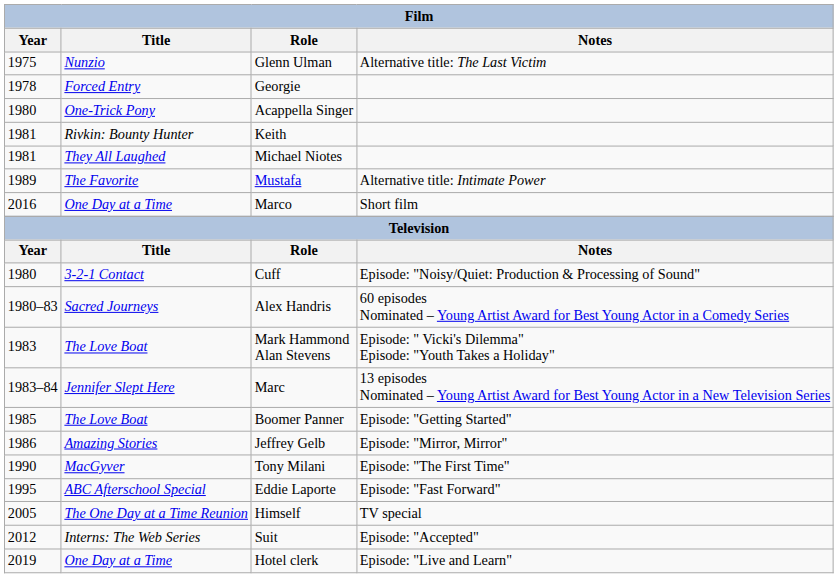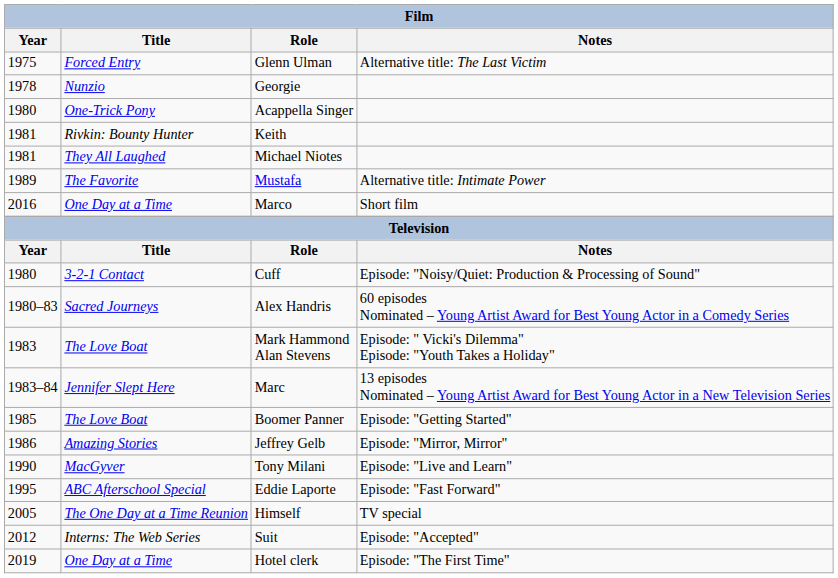 <table class="wikitable" style="font-size: 90%;">
 <tr>
 <th colspan="4" style="background: LightSteelBlue;">Film</th>
 </tr>
 <tr>
 <th>Year</th>
 <th>Title</th>
 <th>Role</th>
 <th>Notes</th>
 </tr>
 <tr>
 <td>1975</td>
-<td><em><a href='#'>Nunzio</a></em></td>
+<td><em><a href='#'>Forced Entry</a></em></td>
 <td>Glenn Ulman</td>
 <td>Alternative title: <em>The Last Victim</em></td>
 </tr>
 <tr>
 <td>1978</td>
-<td><em><a href='#'>Forced Entry</a></em></td>
+<td><em><a href='#'>Nunzio</a></em></td>
 <td>Georgie</td>
 <td></td>
 </tr>
 <tr>
 <td>1980</td>
 <td><em><a href='#'>One-Trick Pony</a></em></td>
 <td>Acappella Singer</td>
 <td></td>
 </tr>
 <tr>
 <td>1981</td>
 <td><em>Rivkin: Bounty Hunter</em></td>
 <td>Keith</td>
 <td></td>
 </tr>
 <tr>
 <td>1981</td>
 <td><em><a href='#'>They All Laughed</a></em></td>
 <td>Michael Niotes</td>
 <td></td>
 </tr>
 <tr>
 <td>1989</td>
 <td><em><a href='#'>The Favorite</a></em></td>
 <td><a href='#'>Mustafa</a></td>
 <td>Alternative title: <em>Intimate Power</em></td>
 </tr>
 <tr>
 <td>2016</td>
 <td><em><a href='#'>One Day at a Time</a></em></td>
 <td>Marco</td>
 <td>Short film</td>
 </tr>
 <tr>
 </tr>
 <tr>
 <th colspan="4" style="background: LightSteelBlue;">Television</th>
 </tr>
 <tr>
 <th>Year</th>
 <th>Title</th>
 <th>Role</th>
 <th>Notes</th>
 </tr>
 <tr>
 <td>1980</td>
 <td><em><a href='#'>3-2-1 Contact</a></em></td>
 <td>Cuff</td>
 <td>Episode: "Noisy/Quiet: Production & Processing of Sound"</td>
 </tr>
 <tr>
 <td>1980–83</td>
 <td><em><a href='#'>Sacred Journeys</a></em></td>
 <td>Alex Handris</td>
 <td>60 episodes<br>Nominated – <a href='#'>Young Artist Award for Best Young Actor in a Comedy Series</a> </td>
 </tr>
 <tr>
 <td>1983</td>
 <td><em><a href='#'>The Love Boat</a></em></td>
 <td>Mark Hammond<br>Alan Stevens</td>
 <td>Episode: " Vicki's Dilemma"<br>Episode: "Youth Takes a Holiday"</td>
 </tr>
 <tr>
 <td>1983–84</td>
 <td><em><a href='#'>Jennifer Slept Here</a></em></td>
 <td>Marc</td>
 <td>13 episodes<br>Nominated – <a href='#'>Young Artist Award for Best Young Actor in a New Television Series</a></td>
 </tr>
 <tr>
 <td>1985</td>
 <td><em><a href='#'>The Love Boat</a></em></td>
 <td>Boomer Panner</td>
 <td>Episode: "Getting Started"</td>
 </tr>
 <tr>
 <td>1986</td>
 <td><em><a href='#'>Amazing Stories</a></em></td>
 <td>Jeffrey Gelb</td>
 <td>Episode: "Mirror, Mirror"</td>
 </tr>
 <tr>
 <td>1990</td>
 <td><em><a href='#'>MacGyver</a></em></td>
 <td>Tony Milani</td>
-<td>Episode: "The First Time"</td>
+<td>Episode: "Live and Learn"</td>
 </tr>
 <tr>
 <td>1995</td>
 <td><em><a href='#'>ABC Afterschool Special</a></em></td>
 <td>Eddie Laporte</td>
 <td>Episode: "Fast Forward"</td>
 </tr>
 <tr>
 <td>2005</td>
 <td><em><a href='#'>The One Day at a Time Reunion</a></em></td>
 <td>Himself</td>
 <td>TV special</td>
 </tr>
 <tr>
 <td>2012</td>
 <td><em>Interns: The Web Series</em></td>
 <td>Suit</td>
 <td>Episode: "Accepted"</td>
 </tr>
 <tr>
 <td>2019</td>
 <td><em><a href='#'>One Day at a Time</a></em></td>
 <td>Hotel clerk</td>
-<td>Episode: "Live and Learn"</td>
+<td>Episode: "The First Time"</td>
 </tr>
 </table>
